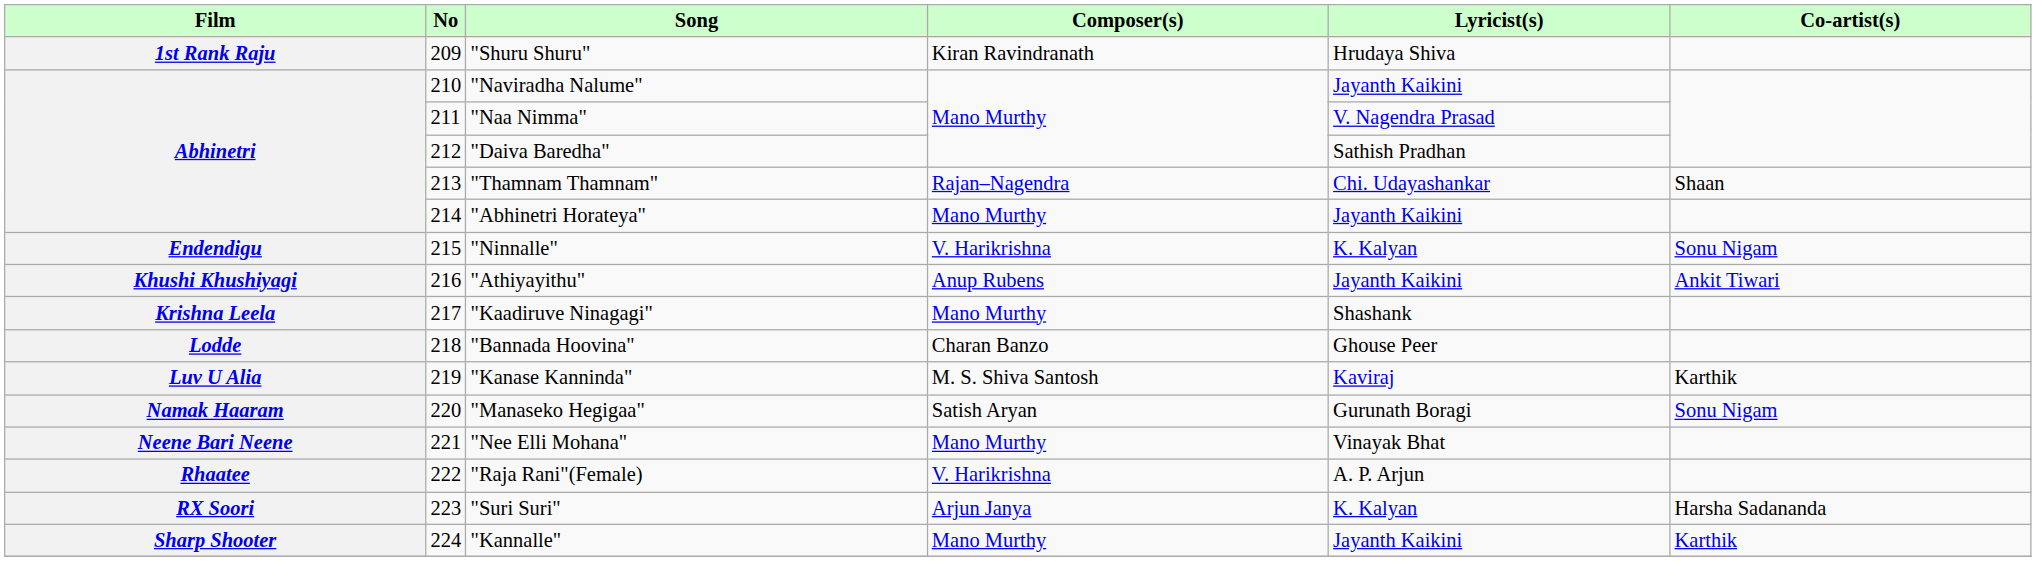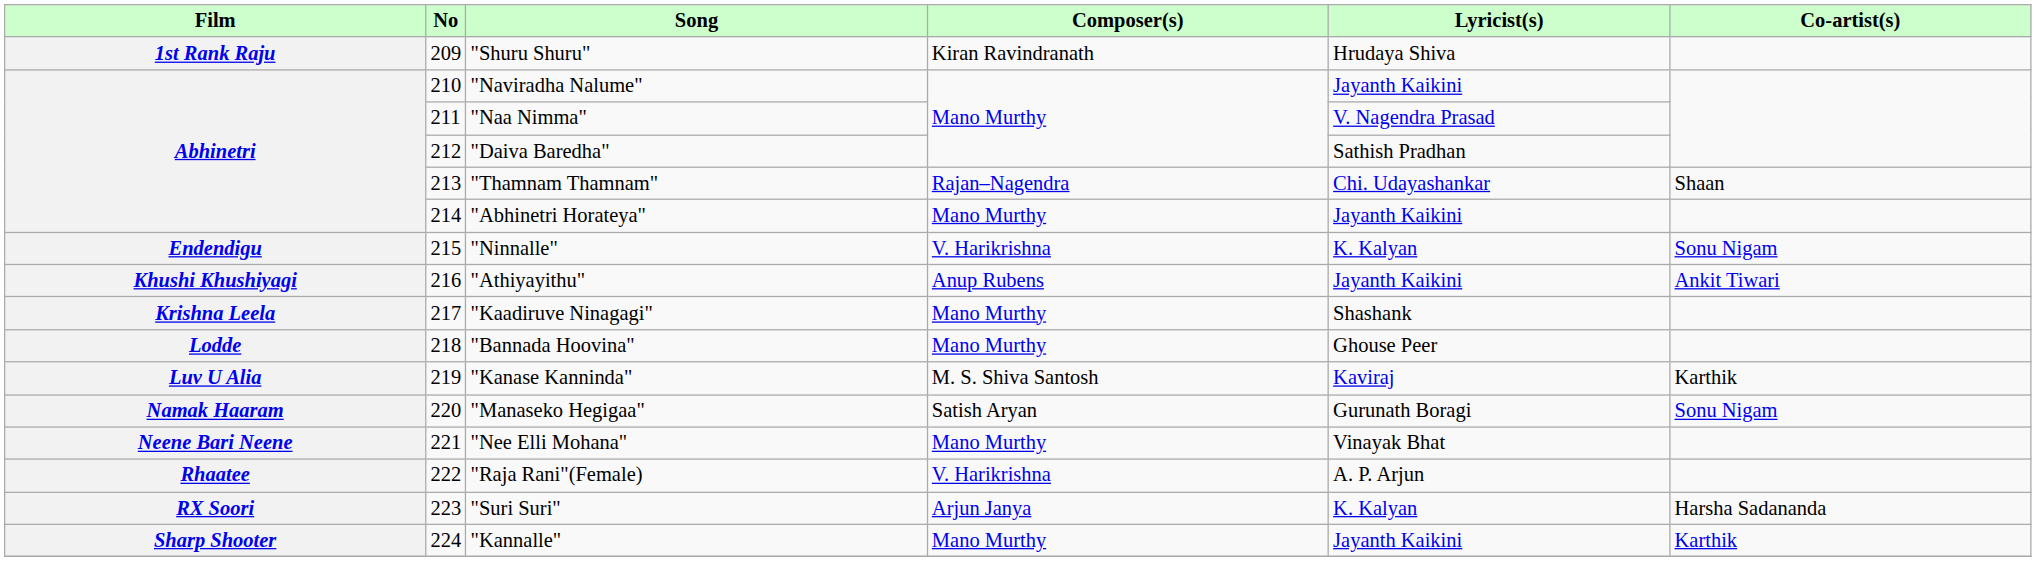 <table class="wikitable plainrowheaders" width="100%" textcolor:#000;">
 <tr style="background:#cfc; text-align:center;">
 <td scope="col" width=21%><strong>Film</strong></td>
 <td><strong>No</strong></td>
 <td scope="col" width=23%><strong>Song</strong></td>
 <td scope="col" width=20%><strong>Composer(s)</strong></td>
 <td scope="col" width=17%><strong>Lyricist(s)</strong></td>
 <td scope="col" width=18%><strong>Co-artist(s)</strong></td>
 </tr>
 <tr>
 <th><a href='#'><em>1st Rank Raju</em></a></th>
 <td>209</td>
 <td>"Shuru Shuru"</td>
 <td>Kiran Ravindranath</td>
 <td>Hrudaya Shiva</td>
 <td></td>
 </tr>
 <tr>
 <th rowspan="5"><em><a href='#'>Abhinetri</a></em></th>
 <td>210</td>
 <td>"Naviradha Nalume"</td>
 <td rowspan="3"><a href='#'>Mano Murthy</a></td>
 <td><a href='#'>Jayanth Kaikini</a></td>
 <td rowspan="3"></td>
 </tr>
 <tr>
 <td>211</td>
 <td>"Naa Nimma"</td>
 <td><a href='#'>V. Nagendra Prasad</a></td>
 </tr>
 <tr>
 <td>212</td>
 <td>"Daiva Baredha"</td>
 <td>Sathish Pradhan</td>
 </tr>
 <tr>
 <td>213</td>
 <td>"Thamnam Thamnam"</td>
 <td><a href='#'>Rajan–Nagendra</a></td>
 <td><a href='#'>Chi. Udayashankar</a></td>
 <td>Shaan</td>
 </tr>
 <tr>
 <td>214</td>
 <td>"Abhinetri Horateya"</td>
 <td><a href='#'>Mano Murthy</a></td>
 <td><a href='#'>Jayanth Kaikini</a></td>
 <td></td>
 </tr>
 <tr>
 <th><em><a href='#'>Endendigu</a></em></th>
 <td>215</td>
 <td>"Ninnalle"</td>
 <td><a href='#'>V. Harikrishna</a></td>
 <td><a href='#'>K. Kalyan</a></td>
 <td><a href='#'>Sonu Nigam</a></td>
 </tr>
 <tr>
 <th><em><a href='#'>Khushi Khushiyagi</a></em></th>
 <td>216</td>
 <td>"Athiyayithu"</td>
 <td><a href='#'>Anup Rubens</a></td>
 <td><a href='#'>Jayanth Kaikini</a></td>
 <td><a href='#'>Ankit Tiwari</a></td>
 </tr>
 <tr>
 <th><em><a href='#'>Krishna Leela</a></em></th>
 <td>217</td>
 <td>"Kaadiruve Ninagagi"</td>
 <td><a href='#'>Mano Murthy</a></td>
 <td>Shashank</td>
 <td></td>
 </tr>
 <tr>
 <th><em><a href='#'>Lodde</a></em></th>
 <td>218</td>
 <td>"Bannada Hoovina"</td>
-<td>Charan Banzo</td>
+<td><a href='#'>Mano Murthy</a></td>
 <td>Ghouse Peer</td>
 <td></td>
 </tr>
 <tr>
 <th><em><a href='#'>Luv U Alia</a></em></th>
 <td>219</td>
 <td>"Kanase Kanninda"</td>
 <td>M. S. Shiva Santosh</td>
 <td><a href='#'>Kaviraj</a></td>
 <td>Karthik</td>
 </tr>
 <tr>
 <th><em><a href='#'>Namak Haaram</a></em></th>
 <td>220</td>
 <td>"Manaseko Hegigaa"</td>
 <td>Satish Aryan</td>
 <td>Gurunath Boragi</td>
 <td><a href='#'>Sonu Nigam</a></td>
 </tr>
 <tr>
 <th><em><a href='#'>Neene Bari Neene</a></em></th>
 <td>221</td>
 <td>"Nee Elli Mohana"</td>
 <td><a href='#'>Mano Murthy</a></td>
 <td>Vinayak Bhat</td>
 <td></td>
 </tr>
 <tr>
 <th><em><a href='#'>Rhaatee</a></em></th>
 <td>222</td>
 <td>"Raja Rani"(Female)</td>
 <td><a href='#'>V. Harikrishna</a></td>
 <td>A. P. Arjun</td>
 <td></td>
 </tr>
 <tr>
 <th><em><a href='#'>RX Soori</a></em></th>
 <td>223</td>
 <td>"Suri Suri"</td>
 <td><a href='#'>Arjun Janya</a></td>
 <td><a href='#'>K. Kalyan</a></td>
 <td>Harsha Sadananda</td>
 </tr>
 <tr>
 <th><em><a href='#'>Sharp Shooter</a></em></th>
 <td>224</td>
 <td>"Kannalle"</td>
 <td><a href='#'>Mano Murthy</a></td>
 <td><a href='#'>Jayanth Kaikini</a></td>
 <td><a href='#'>Karthik</a></td>
 </tr>
 <tr>
 </tr>
 </table>
